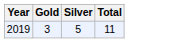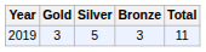 <table class="sortable wikitable" style="font-size: 90%;">
 <tr>
 <th>Year</th>
 <th>Gold</th>
 <th>Silver</th>
+<th>Bronze</th>
 <th>Total</th>
 </tr>
 <tr style="background:#ECF2FF">
 <td align="center">2019</td>
 <td align="center">3</td>
 <td align="center">5</td>
+<td align="center">3</td>
 <td align="center">11</td>
 </tr>
 </table>
